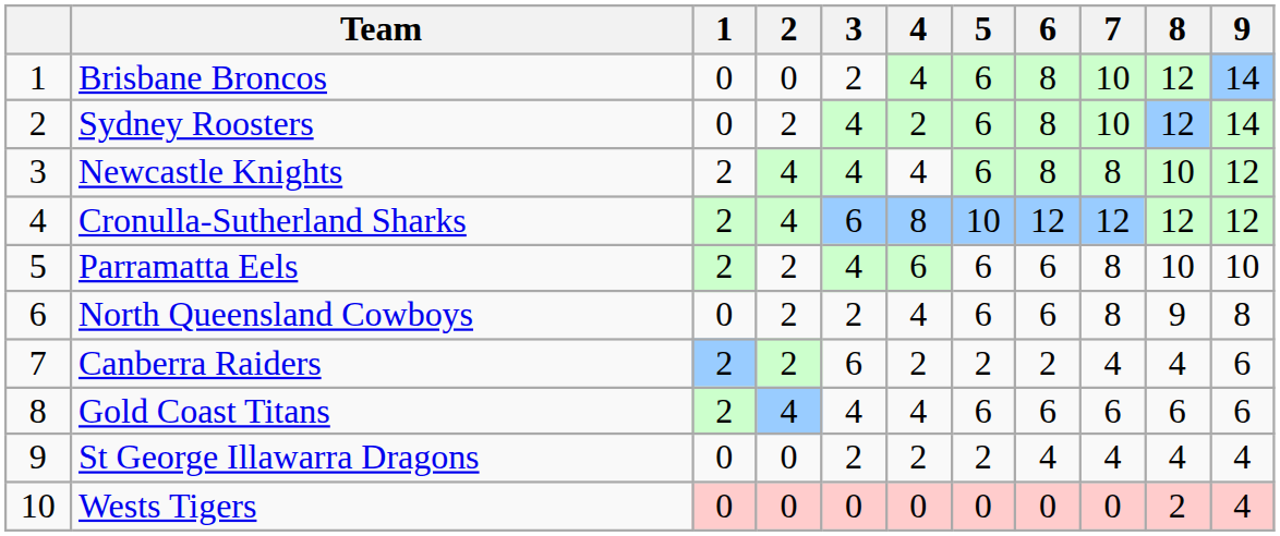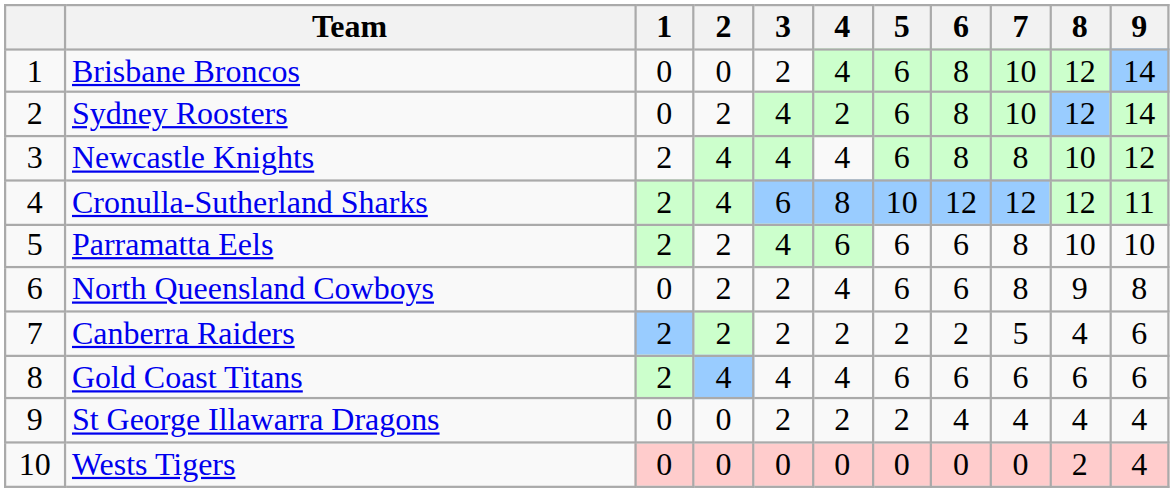 <table class="wikitable" style="text-align:center; line-height: 90%; font-size:90%;">
 <tr>
 <th width="20"></th>
 <th width="250">Team</th>
 <th width="20">1</th>
 <th width="20">2</th>
 <th width="20">3</th>
 <th width="20">4</th>
 <th width="20">5</th>
 <th width="20">6</th>
 <th width="20">7</th>
 <th width="20">8</th>
 <th width="20">9</th>
 </tr>
 <tr>
 <td>1</td>
 <td align=left> <a href='#'>Brisbane Broncos</a></td>
 <td>0</td>
 <td>0</td>
 <td>2</td>
 <td style="background: #ccffcc;">4</td>
 <td style="background: #ccffcc;">6</td>
 <td style="background: #ccffcc;">8</td>
 <td style="background: #ccffcc;">10</td>
 <td style="background: #ccffcc;">12</td>
 <td style="background: #99ccff;">14</td>
 </tr>
 <tr>
 <td>2</td>
 <td align=left> <a href='#'>Sydney Roosters</a></td>
 <td>0</td>
 <td>2</td>
 <td style="background: #ccffcc;">4</td>
 <td style="background: #ccffcc;">2</td>
 <td style="background: #ccffcc;">6</td>
 <td style="background: #ccffcc;">8</td>
 <td style="background: #ccffcc;">10</td>
 <td style="background: #99ccff;">12</td>
 <td style="background: #ccffcc;">14</td>
 </tr>
 <tr>
 <td>3</td>
 <td align=left> <a href='#'>Newcastle Knights</a></td>
 <td>2</td>
 <td style="background: #ccffcc;">4</td>
 <td style="background: #ccffcc;">4</td>
 <td>4</td>
 <td style="background: #ccffcc;">6</td>
 <td style="background: #ccffcc;">8</td>
 <td style="background: #ccffcc;">8</td>
 <td style="background: #ccffcc;">10</td>
 <td style="background: #ccffcc;">12</td>
 </tr>
 <tr>
 <td>4</td>
 <td align=left> <a href='#'>Cronulla-Sutherland Sharks</a></td>
 <td style="background: #ccffcc;">2</td>
 <td style="background: #ccffcc;">4</td>
 <td style="background: #99ccff;">6</td>
 <td style="background: #99ccff;">8</td>
 <td style="background: #99ccff;">10</td>
 <td style="background: #99ccff;">12</td>
 <td style="background: #99ccff;">12</td>
 <td style="background: #ccffcc;">12</td>
-<td style="background: #ccffcc;">12</td>
+<td style="background: #ccffcc;">11</td>
 </tr>
 <tr>
 <td>5</td>
 <td align=left> <a href='#'>Parramatta Eels</a></td>
 <td style="background: #ccffcc;">2</td>
 <td>2</td>
 <td style="background: #ccffcc;">4</td>
 <td style="background: #ccffcc;">6</td>
 <td>6</td>
 <td>6</td>
 <td>8</td>
 <td>10</td>
 <td>10</td>
 </tr>
 <tr>
 <td>6</td>
 <td align=left> <a href='#'>North Queensland Cowboys</a></td>
 <td>0</td>
 <td>2</td>
 <td>2</td>
 <td>4</td>
 <td>6</td>
 <td>6</td>
 <td>8</td>
 <td>9</td>
 <td>8</td>
 </tr>
 <tr>
 <td>7</td>
 <td align=left> <a href='#'>Canberra Raiders</a></td>
 <td style="background: #99ccff;">2</td>
 <td style="background: #ccffcc;">2</td>
-<td>6</td>
 <td>2</td>
 <td>2</td>
 <td>2</td>
-<td>4</td>
+<td>2</td>
+<td>5</td>
 <td>4</td>
 <td>6</td>
 </tr>
 <tr>
 <td>8</td>
 <td align=left> <a href='#'>Gold Coast Titans</a></td>
 <td style="background: #ccffcc;">2</td>
 <td style="background: #99ccff;">4</td>
 <td>4</td>
 <td>4</td>
 <td>6</td>
 <td>6</td>
 <td>6</td>
 <td>6</td>
 <td>6</td>
 </tr>
 <tr>
 <td>9</td>
 <td align=left> <a href='#'>St George Illawarra Dragons</a></td>
 <td>0</td>
 <td>0</td>
 <td>2</td>
 <td>2</td>
 <td>2</td>
 <td>4</td>
 <td>4</td>
 <td>4</td>
 <td>4</td>
 </tr>
 <tr>
 <td>10</td>
 <td align=left> <a href='#'>Wests Tigers</a></td>
 <td style="background: #ffcccc;">0</td>
 <td style="background: #ffcccc;">0</td>
 <td style="background: #ffcccc;">0</td>
 <td style="background: #ffcccc;">0</td>
 <td style="background: #ffcccc;">0</td>
 <td style="background: #ffcccc;">0</td>
 <td style="background: #ffcccc;">0</td>
 <td style="background: #ffcccc;">2</td>
 <td style="background: #ffcccc;">4</td>
 </tr>
 </table>
